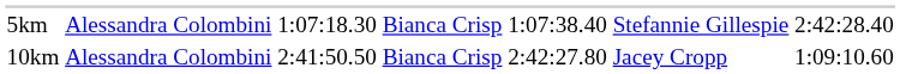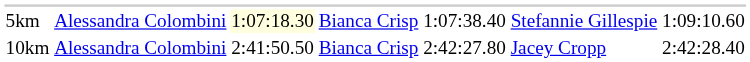 <table>
 <tr bgcolor="#cccccc">
 <td colspan=7></td>
 </tr>
 <tr>
 <td>5km</td>
 <td><a href='#'>Alessandra Colombini</a> <br> </td>
-<td>1:07:18.30</td>
+<td style="background: lightyellow;">1:07:18.30</td>
 <td><a href='#'>Bianca Crisp</a> <br> </td>
 <td>1:07:38.40</td>
 <td><a href='#'>Stefannie Gillespie</a> <br> </td>
-<td>2:42:28.40</td>
+<td>1:09:10.60</td>
 </tr>
 <tr>
 <td>10km</td>
 <td><a href='#'>Alessandra Colombini</a> <br> </td>
 <td>2:41:50.50</td>
 <td><a href='#'>Bianca Crisp</a> <br> </td>
 <td>2:42:27.80</td>
 <td><a href='#'>Jacey Cropp</a> <br> </td>
-<td>1:09:10.60</td>
+<td>2:42:28.40</td>
 </tr>
 </table>
